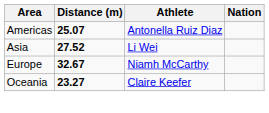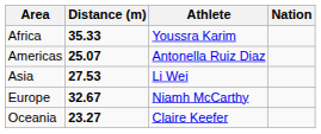 <table class="wikitable">
 <tr>
 <th>Area</th>
 <th>Distance (m)</th>
 <th>Athlete</th>
 <th>Nation</th>
+</tr>
+<tr>
+<td>Africa</td>
+<td><strong>35.33</strong> </td>
+<td><a href='#'>Youssra Karim</a></td>
+<td></td>
 </tr>
 <tr>
 <td>Americas</td>
 <td><strong>25.07</strong></td>
 <td><a href='#'>Antonella Ruiz Diaz</a></td>
 <td></td>
 </tr>
 <tr>
 <td>Asia</td>
-<td><strong>27.52</strong></td>
+<td><strong>27.53</strong></td>
 <td><a href='#'>Li Wei</a></td>
 <td></td>
 </tr>
 <tr>
 <td>Europe</td>
 <td><strong>32.67</strong></td>
 <td><a href='#'>Niamh McCarthy</a></td>
 <td></td>
 </tr>
 <tr>
 <td>Oceania</td>
 <td><strong>23.27</strong></td>
 <td><a href='#'>Claire Keefer</a></td>
 <td></td>
 </tr>
 </table>
